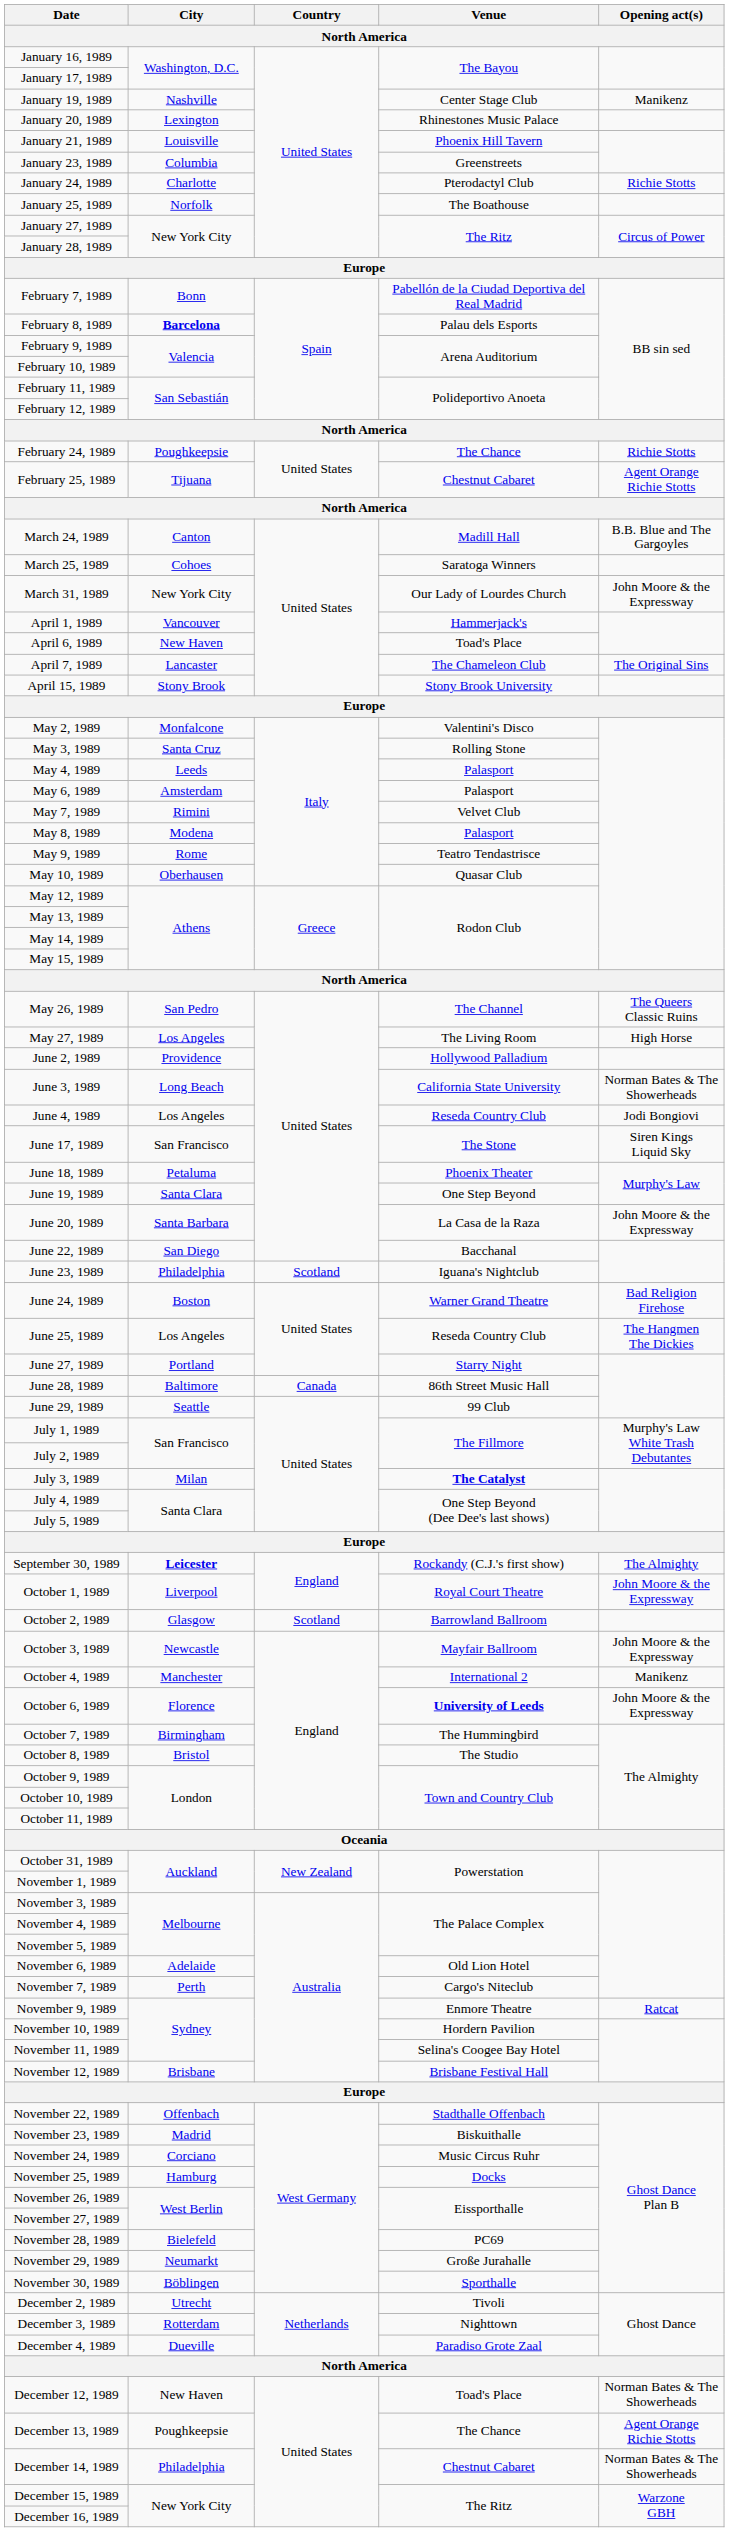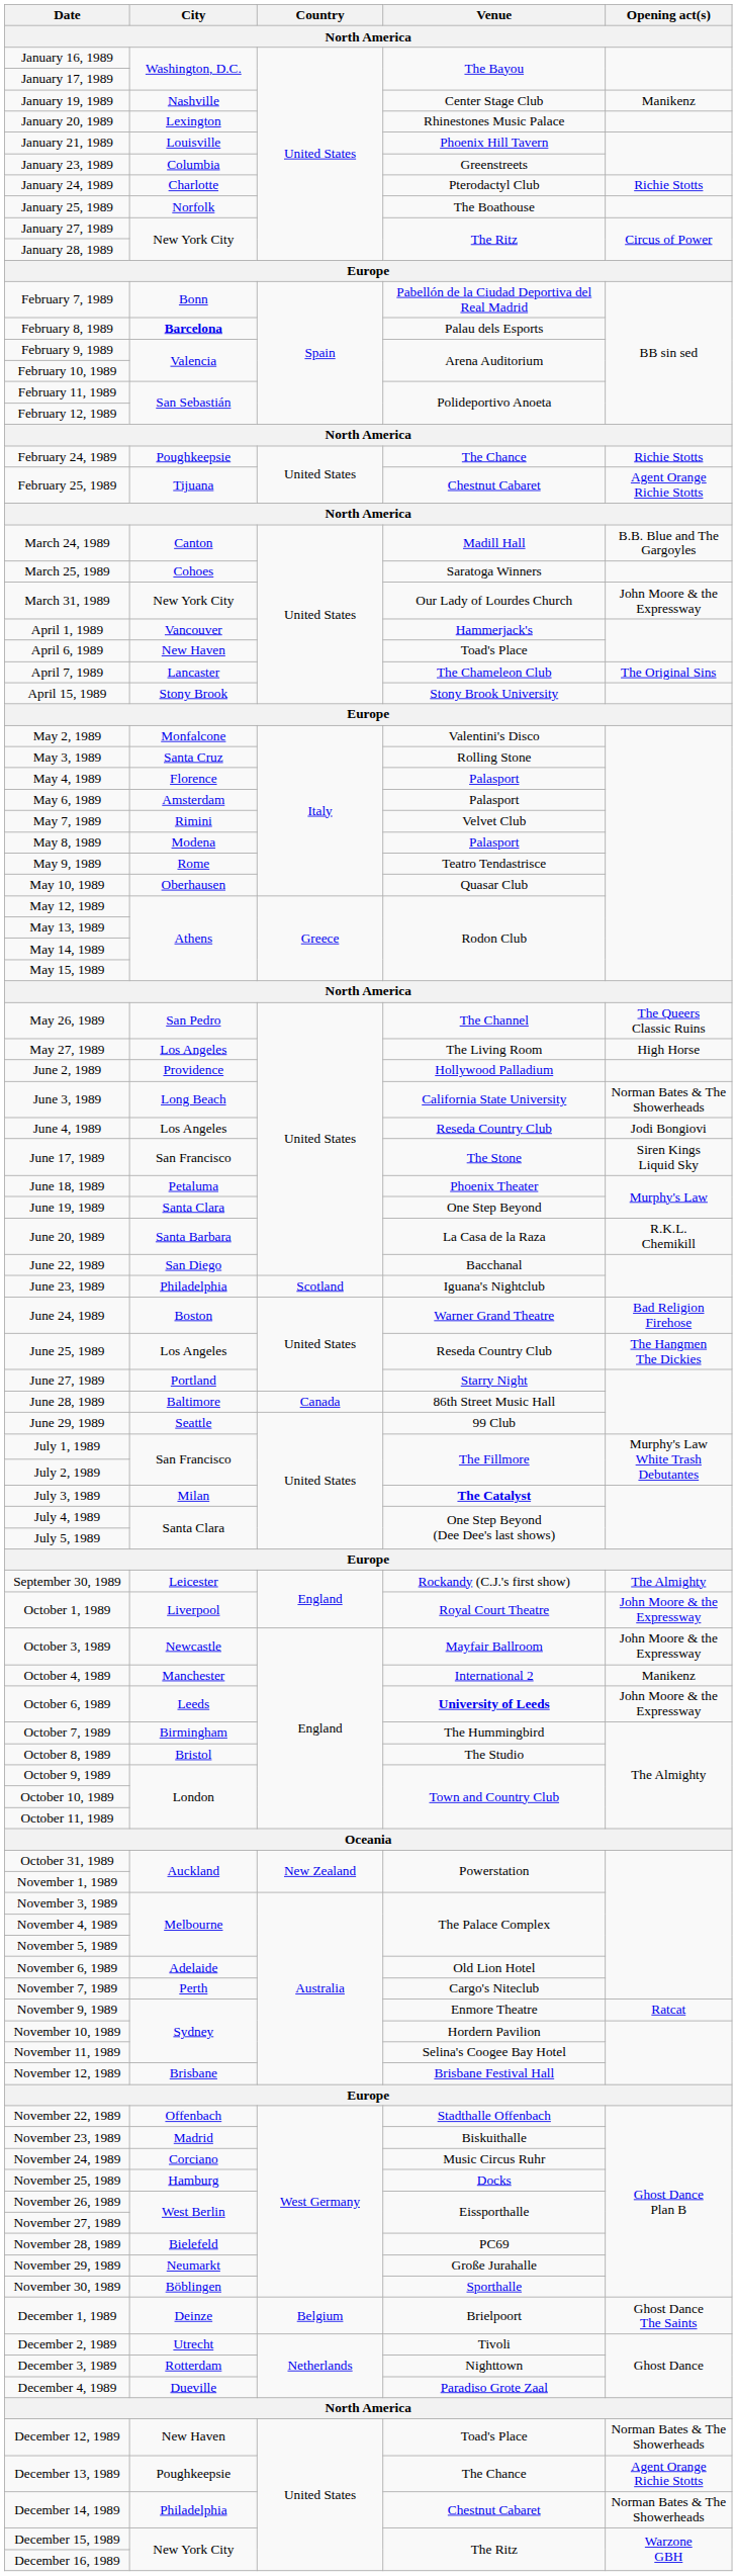 <table class="wikitable" style="text-align:center;">
 <tr>
 <th width="150">Date</th>
 <th width="150">City</th>
 <th width="150">Country</th>
 <th width="275">Venue</th>
 <th width="150">Opening act(s)</th>
 </tr>
 <tr>
 <th colspan="5">North America</th>
 </tr>
 <tr>
 <td>January 16, 1989</td>
 <td rowspan="2"><a href='#'>Washington, D.C.</a></td>
 <td rowspan="10"><a href='#'>United States</a></td>
 <td rowspan="2"><a href='#'>The Bayou</a></td>
 <td rowspan="2"></td>
 </tr>
 <tr>
 <td>January 17, 1989</td>
 </tr>
 <tr>
 <td>January 19, 1989</td>
 <td><a href='#'>Nashville</a></td>
 <td>Center Stage Club</td>
 <td>Manikenz</td>
 </tr>
 <tr>
 <td>January 20, 1989</td>
 <td><a href='#'>Lexington</a></td>
 <td>Rhinestones Music Palace</td>
 <td Manikenz></td>
 </tr>
 <tr>
 <td>January 21, 1989</td>
 <td><a href='#'>Louisville</a></td>
 <td><a href='#'>Phoenix Hill Tavern</a></td>
 </tr>
 <tr>
 <td>January 23, 1989</td>
 <td><a href='#'>Columbia</a></td>
 <td>Greenstreets</td>
 </tr>
 <tr>
 <td>January 24, 1989</td>
 <td><a href='#'>Charlotte</a></td>
 <td>Pterodactyl Club</td>
 <td><a href='#'>Richie Stotts</a></td>
 </tr>
 <tr>
 <td>January 25, 1989</td>
 <td><a href='#'>Norfolk</a></td>
 <td>The Boathouse</td>
 <td></td>
 </tr>
 <tr>
 <td>January 27, 1989</td>
 <td rowspan="2">New York City</td>
 <td rowspan="2"><a href='#'>The Ritz</a></td>
 <td rowspan="2"><a href='#'>Circus of Power</a></td>
 </tr>
 <tr>
 <td>January 28, 1989</td>
 </tr>
 <tr>
 <th colspan="5">Europe</th>
 </tr>
 <tr>
 <td>February 7, 1989</td>
 <td><a href='#'>Bonn</a></td>
 <td rowspan="6"><a href='#'>Spain</a></td>
 <td><a href='#'>Pabellón de la Ciudad Deportiva del Real Madrid</a></td>
 <td rowspan="6">BB sin sed</td>
 </tr>
 <tr>
 <td>February 8, 1989</td>
 <td><strong><a href='#'>Barcelona</a></strong></td>
 <td>Palau dels Esports</td>
 </tr>
 <tr>
 <td>February 9, 1989</td>
 <td rowspan="2"><a href='#'>Valencia</a></td>
 <td rowspan="2">Arena Auditorium</td>
 </tr>
 <tr>
 <td>February 10, 1989</td>
 </tr>
 <tr>
 <td>February 11, 1989</td>
 <td rowspan="2"><a href='#'>San Sebastián</a></td>
 <td rowspan="2">Polideportivo Anoeta</td>
 </tr>
 <tr>
 <td>February 12, 1989</td>
 </tr>
 <tr>
 <th colspan="5">North America</th>
 </tr>
 <tr>
 <td>February 24, 1989</td>
 <td><a href='#'>Poughkeepsie</a></td>
 <td rowspan="2">United States</td>
 <td><a href='#'>The Chance</a></td>
 <td><a href='#'>Richie Stotts</a></td>
 </tr>
 <tr>
 <td>February 25, 1989</td>
 <td><a href='#'>Tijuana</a></td>
 <td><a href='#'>Chestnut Cabaret</a></td>
 <td><a href='#'>Agent Orange</a><br><a href='#'>Richie Stotts</a></td>
 </tr>
 <tr>
 <th colspan="5">North America</th>
 </tr>
 <tr>
 <td>March 24, 1989</td>
 <td><a href='#'>Canton</a></td>
 <td rowspan="7">United States</td>
 <td><a href='#'>Madill Hall</a></td>
 <td>B.B. Blue and The Gargoyles</td>
 </tr>
 <tr>
 <td>March 25, 1989</td>
 <td><a href='#'>Cohoes</a></td>
 <td>Saratoga Winners</td>
 <td></td>
 </tr>
 <tr>
 <td>March 31, 1989</td>
 <td>New York City</td>
 <td>Our Lady of Lourdes Church</td>
 <td>John Moore & the Expressway</td>
 </tr>
 <tr>
 <td>April 1, 1989</td>
 <td><a href='#'>Vancouver</a></td>
 <td><a href='#'>Hammerjack's</a></td>
 <td rowspan="2"></td>
 </tr>
 <tr>
 <td>April 6, 1989</td>
 <td><a href='#'>New Haven</a></td>
 <td>Toad's Place</td>
 </tr>
 <tr>
 <td>April 7, 1989</td>
 <td><a href='#'>Lancaster</a></td>
 <td><a href='#'>The Chameleon Club</a></td>
 <td><a href='#'>The Original Sins</a></td>
 </tr>
 <tr>
 <td>April 15, 1989</td>
 <td><a href='#'>Stony Brook</a></td>
 <td><a href='#'>Stony Brook University</a></td>
 <td></td>
 </tr>
 <tr>
 <th colspan="5">Europe</th>
 </tr>
 <tr>
 <td>May 2, 1989</td>
 <td><a href='#'>Monfalcone</a></td>
 <td rowspan="8"><a href='#'>Italy</a></td>
 <td>Valentini's Disco</td>
 <td rowspan="12"></td>
 </tr>
 <tr>
 <td>May 3, 1989</td>
 <td><a href='#'>Santa Cruz</a></td>
 <td>Rolling Stone</td>
 </tr>
 <tr>
 <td>May 4, 1989</td>
-<td><a href='#'>Leeds</a></td>
+<td><a href='#'>Florence</a></td>
 <td><a href='#'>Palasport</a></td>
 </tr>
 <tr>
 <td>May 6, 1989</td>
 <td><a href='#'>Amsterdam</a></td>
 <td>Palasport</td>
 </tr>
 <tr>
 <td>May 7, 1989</td>
 <td><a href='#'>Rimini</a></td>
 <td>Velvet Club</td>
 </tr>
 <tr>
 <td>May 8, 1989</td>
 <td><a href='#'>Modena</a></td>
 <td><a href='#'>Palasport</a></td>
 </tr>
 <tr>
 <td>May 9, 1989</td>
 <td><a href='#'>Rome</a></td>
 <td>Teatro Tendastrisce</td>
 </tr>
 <tr>
 <td>May 10, 1989</td>
 <td><a href='#'>Oberhausen</a></td>
 <td>Quasar Club</td>
 </tr>
 <tr>
 <td>May 12, 1989</td>
 <td rowspan="4"><a href='#'>Athens</a></td>
 <td rowspan="4"><a href='#'>Greece</a></td>
 <td rowspan="4">Rodon Club</td>
 </tr>
 <tr>
 <td>May 13, 1989</td>
 </tr>
 <tr>
 <td>May 14, 1989</td>
 </tr>
 <tr>
 <td>May 15, 1989</td>
 </tr>
 <tr>
 <th colspan="5">North America</th>
 </tr>
 <tr>
 <td>May 26, 1989</td>
 <td><a href='#'>San Pedro</a></td>
 <td rowspan="10">United States</td>
 <td><a href='#'>The Channel</a></td>
 <td><a href='#'>The Queers</a><br>Classic Ruins</td>
 </tr>
 <tr>
 <td>May 27, 1989</td>
 <td><a href='#'>Los Angeles</a></td>
 <td>The Living Room</td>
 <td>High Horse</td>
 </tr>
 <tr>
 <td>June 2, 1989</td>
 <td><a href='#'>Providence</a></td>
 <td><a href='#'>Hollywood Palladium</a></td>
 <td></td>
 </tr>
 <tr>
 <td>June 3, 1989</td>
 <td><a href='#'>Long Beach</a></td>
 <td><a href='#'>California State University</a></td>
 <td>Norman Bates & The Showerheads</td>
 </tr>
 <tr>
 <td>June 4, 1989</td>
 <td>Los Angeles</td>
 <td><a href='#'>Reseda Country Club</a></td>
 <td>Jodi Bongiovi</td>
 </tr>
 <tr>
 <td>June 17, 1989</td>
 <td>San Francisco</td>
 <td><a href='#'>The Stone</a></td>
 <td>Siren Kings<br>Liquid Sky</td>
 </tr>
 <tr>
 <td>June 18, 1989</td>
 <td><a href='#'>Petaluma</a></td>
 <td><a href='#'>Phoenix Theater</a></td>
 <td rowspan="2"><a href='#'>Murphy's Law</a></td>
 </tr>
 <tr>
 <td>June 19, 1989</td>
 <td><a href='#'>Santa Clara</a></td>
 <td>One Step Beyond</td>
 </tr>
 <tr>
 <td>June 20, 1989</td>
 <td><a href='#'>Santa Barbara</a></td>
 <td>La Casa de la Raza</td>
-<td>John Moore & the Expressway</td>
+<td>R.K.L.<br>Chemikill</td>
 </tr>
 <tr>
 <td>June 22, 1989</td>
 <td><a href='#'>San Diego</a></td>
 <td>Bacchanal</td>
 <td rowspan="2"></td>
 </tr>
 <tr>
 <td>June 23, 1989</td>
 <td><a href='#'>Philadelphia</a></td>
 <td><a href='#'>Scotland</a></td>
 <td>Iguana's Nightclub</td>
 </tr>
 <tr>
 <td>June 24, 1989</td>
 <td><a href='#'>Boston</a></td>
 <td rowspan="3">United States</td>
 <td><a href='#'>Warner Grand Theatre</a></td>
 <td><a href='#'>Bad Religion</a><br><a href='#'>Firehose</a></td>
 </tr>
 <tr>
 <td>June 25, 1989</td>
 <td>Los Angeles</td>
 <td>Reseda Country Club</td>
 <td><a href='#'>The Hangmen</a><br><a href='#'>The Dickies</a></td>
 </tr>
 <tr>
 <td>June 27, 1989</td>
 <td><a href='#'>Portland</a></td>
 <td><a href='#'>Starry Night</a></td>
 <td rowspan="3"></td>
 </tr>
 <tr>
 <td>June 28, 1989</td>
 <td><a href='#'>Baltimore</a></td>
 <td><a href='#'>Canada</a></td>
 <td>86th Street Music Hall</td>
 </tr>
 <tr>
 <td>June 29, 1989</td>
 <td><a href='#'>Seattle</a></td>
 <td rowspan="6">United States</td>
 <td>99 Club</td>
 </tr>
 <tr>
 <td>July 1, 1989</td>
 <td rowspan="2">San Francisco</td>
 <td rowspan="2"><a href='#'>The Fillmore</a></td>
 <td rowspan="2">Murphy's Law<br><a href='#'>White Trash Debutantes</a></td>
 </tr>
 <tr>
 <td>July 2, 1989</td>
 </tr>
 <tr>
 <td>July 3, 1989</td>
 <td><a href='#'>Milan</a></td>
 <td><strong><a href='#'>The Catalyst</a></strong></td>
 <td rowspan="3"></td>
 </tr>
 <tr>
 <td>July 4, 1989</td>
 <td rowspan="2">Santa Clara</td>
 <td rowspan="2">One Step Beyond<br>(Dee Dee's last shows)</td>
 </tr>
 <tr>
 <td>July 5, 1989</td>
 </tr>
 <tr>
 <th colspan="5">Europe</th>
 </tr>
 <tr>
 <td>September 30, 1989</td>
-<td><strong><a href='#'>Leicester</a></strong></td>
+<td><a href='#'>Leicester</a></td>
 <td rowspan="2"><a href='#'>England</a></td>
 <td><a href='#'>Rockandy</a> (C.J.'s first show)</td>
 <td><a href='#'>The Almighty</a></td>
 </tr>
 <tr>
 <td>October 1, 1989</td>
 <td><a href='#'>Liverpool</a></td>
 <td><a href='#'>Royal Court Theatre</a></td>
 <td><a href='#'>John Moore & the Expressway</a></td>
-</tr>
-<tr>
-<td>October 2, 1989</td>
-<td><a href='#'>Glasgow</a></td>
-<td><a href='#'>Scotland</a></td>
-<td><a href='#'>Barrowland Ballroom</a></td>
-<td></td>
 </tr>
 <tr>
 <td>October 3, 1989</td>
 <td><a href='#'>Newcastle</a></td>
 <td rowspan="8">England</td>
 <td><a href='#'>Mayfair Ballroom</a></td>
 <td>John Moore & the Expressway</td>
 </tr>
 <tr>
 <td>October 4, 1989</td>
 <td><a href='#'>Manchester</a></td>
 <td><a href='#'>International 2</a></td>
 <td>Manikenz</td>
 </tr>
 <tr>
 <td>October 6, 1989</td>
-<td><a href='#'>Florence</a></td>
+<td><a href='#'>Leeds</a></td>
 <td><strong><a href='#'>University of Leeds</a></strong></td>
 <td>John Moore & the Expressway</td>
 </tr>
 <tr>
 <td>October 7, 1989</td>
 <td><a href='#'>Birmingham</a></td>
 <td>The Hummingbird</td>
 <td rowspan="5">The Almighty</td>
 </tr>
 <tr>
 <td>October 8, 1989</td>
 <td><a href='#'>Bristol</a></td>
 <td>The Studio</td>
 </tr>
 <tr>
 <td>October 9, 1989</td>
 <td rowspan="3">London</td>
 <td rowspan="3"><a href='#'>Town and Country Club</a></td>
 </tr>
 <tr>
 <td>October 10, 1989</td>
 </tr>
 <tr>
 <td>October 11, 1989</td>
 </tr>
 <tr>
 <th colspan="5">Oceania</th>
 </tr>
 <tr>
 <td>October 31, 1989</td>
 <td rowspan="2"><a href='#'>Auckland</a></td>
 <td rowspan="2"><a href='#'>New Zealand</a></td>
 <td rowspan="2">Powerstation</td>
 <td rowspan="7"></td>
 </tr>
 <tr>
 <td>November 1, 1989</td>
 </tr>
 <tr>
 <td>November 3, 1989</td>
 <td rowspan="3"><a href='#'>Melbourne</a></td>
 <td rowspan="9"><a href='#'>Australia</a></td>
 <td rowspan="3">The Palace Complex</td>
 </tr>
 <tr>
 <td>November 4, 1989</td>
 </tr>
 <tr>
 <td>November 5, 1989</td>
 </tr>
 <tr>
 <td>November 6, 1989</td>
 <td><a href='#'>Adelaide</a></td>
 <td>Old Lion Hotel</td>
 </tr>
 <tr>
 <td>November 7, 1989</td>
 <td><a href='#'>Perth</a></td>
 <td>Cargo's Niteclub</td>
 </tr>
 <tr>
 <td>November 9, 1989</td>
 <td rowspan="3"><a href='#'>Sydney</a></td>
 <td>Enmore Theatre</td>
 <td><a href='#'>Ratcat</a></td>
 </tr>
 <tr>
 <td>November 10, 1989</td>
 <td>Hordern Pavilion</td>
 <td rowspan="3"></td>
 </tr>
 <tr>
 <td>November 11, 1989</td>
 <td>Selina's Coogee Bay Hotel</td>
 </tr>
 <tr>
 <td>November 12, 1989</td>
 <td><a href='#'>Brisbane</a></td>
 <td><a href='#'>Brisbane Festival Hall</a></td>
 </tr>
 <tr>
 <th colspan="5">Europe</th>
 </tr>
 <tr>
 <td>November 22, 1989</td>
 <td><a href='#'>Offenbach</a></td>
 <td rowspan="9"><a href='#'>West Germany</a></td>
 <td><a href='#'>Stadthalle Offenbach</a></td>
 <td rowspan="9"><a href='#'>Ghost Dance</a><br>Plan B</td>
 </tr>
 <tr>
 <td>November 23, 1989</td>
 <td><a href='#'>Madrid</a></td>
 <td>Biskuithalle</td>
 </tr>
 <tr>
 <td>November 24, 1989</td>
 <td><a href='#'>Corciano</a></td>
 <td>Music Circus Ruhr</td>
 </tr>
 <tr>
 <td>November 25, 1989</td>
 <td><a href='#'>Hamburg</a></td>
 <td><a href='#'>Docks</a></td>
 </tr>
 <tr>
 <td>November 26, 1989</td>
 <td rowspan="2"><a href='#'>West Berlin</a></td>
 <td rowspan="2">Eissporthalle</td>
 </tr>
 <tr>
 <td>November 27, 1989</td>
 </tr>
 <tr>
 <td>November 28, 1989</td>
 <td><a href='#'>Bielefeld</a></td>
 <td>PC69</td>
 </tr>
 <tr>
 <td>November 29, 1989</td>
 <td><a href='#'>Neumarkt</a></td>
 <td>Große Jurahalle</td>
 </tr>
 <tr>
 <td>November 30, 1989</td>
 <td><a href='#'>Böblingen</a></td>
 <td><a href='#'>Sporthalle</a></td>
 </tr>
 <tr>
+<td>December 1, 1989</td>
+<td><a href='#'>Deinze</a></td>
+<td><a href='#'>Belgium</a></td>
+<td>Brielpoort</td>
+<td>Ghost Dance<br><a href='#'>The Saints</a></td>
+</tr>
+<tr>
 <td>December 2, 1989</td>
 <td><a href='#'>Utrecht</a></td>
 <td rowspan="3"><a href='#'>Netherlands</a></td>
 <td>Tivoli</td>
 <td rowspan="3">Ghost Dance</td>
 </tr>
 <tr>
 <td>December 3, 1989</td>
 <td><a href='#'>Rotterdam</a></td>
 <td>Nighttown</td>
 </tr>
 <tr>
 <td>December 4, 1989</td>
 <td><a href='#'>Dueville</a></td>
 <td><a href='#'>Paradiso Grote Zaal</a></td>
 </tr>
 <tr>
 <th colspan="5">North America</th>
 </tr>
 <tr>
 <td>December 12, 1989</td>
 <td>New Haven</td>
 <td rowspan="5">United States</td>
 <td>Toad's Place</td>
 <td>Norman Bates & The Showerheads</td>
 </tr>
 <tr>
 <td>December 13, 1989</td>
 <td>Poughkeepsie</td>
 <td>The Chance</td>
 <td><a href='#'>Agent Orange</a><br><a href='#'>Richie Stotts</a></td>
 </tr>
 <tr>
 <td>December 14, 1989</td>
 <td><a href='#'>Philadelphia</a></td>
 <td><a href='#'>Chestnut Cabaret</a></td>
 <td>Norman Bates & The Showerheads</td>
 </tr>
 <tr>
 <td>December 15, 1989</td>
 <td rowspan="2">New York City</td>
 <td rowspan="2">The Ritz</td>
 <td rowspan="2"><a href='#'>Warzone</a><br><a href='#'>GBH</a></td>
 </tr>
 <tr>
 <td>December 16, 1989</td>
 </tr>
 </table>
